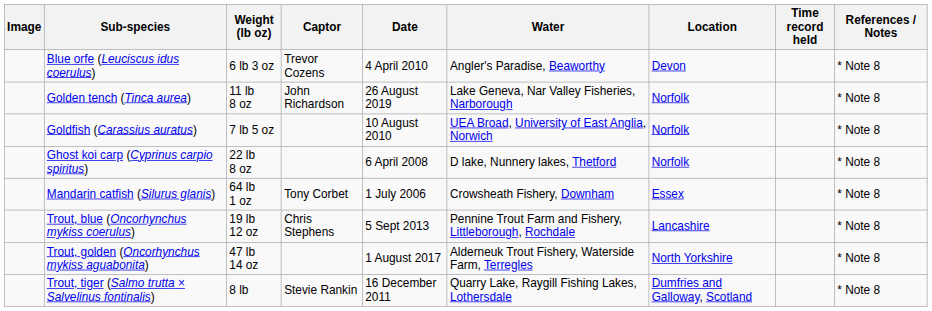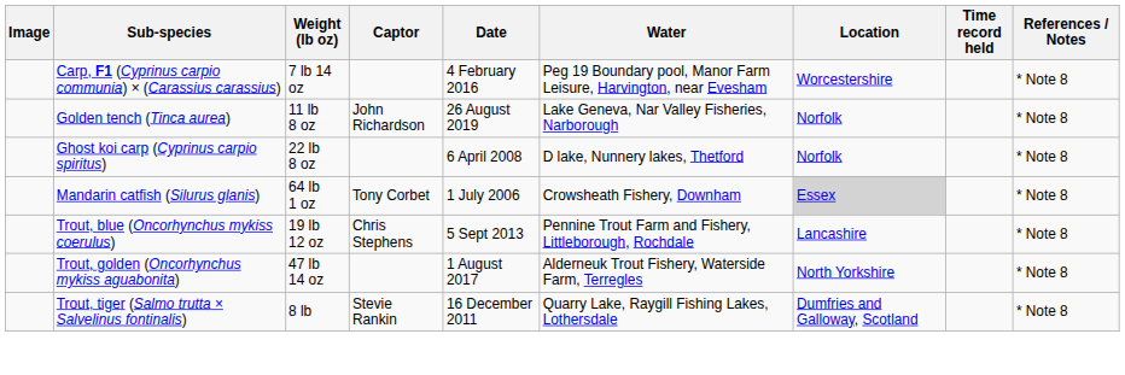 <table class="wikitable">
 <tr>
 <th>Image</th>
 <th>Sub-species</th>
 <th>Weight<br>(lb oz)</th>
 <th>Captor</th>
 <th>Date</th>
 <th>Water</th>
 <th>Location</th>
 <th>Time record<br>held</th>
 <th>References / Notes</th>
 </tr>
 <tr>
 <td></td>
-<td rowspan=1><a href='#'>Blue orfe</a> (<em><a href='#'>Leuciscus idus coerulus</a></em>)</td>
-<td>6 lb 3 oz</td>
-<td>Trevor Cozens</td>
-<td>4 April 2010</td>
-<td>Angler's Paradise, <a href='#'>Beaworthy</a></td>
-<td><a href='#'>Devon</a></td>
+<td><a href='#'>Carp, <strong>F1</strong></a> (<em><a href='#'>Cyprinus carpio communia</a></em>) × (<em><a href='#'>Carassius carassius</a></em>)</td>
+<td>7 lb 14 oz</td>
+<td></td>
+<td>4 February 2016</td>
+<td>Peg 19 Boundary pool, Manor Farm Leisure, <a href='#'>Harvington</a>, near <a href='#'>Evesham</a></td>
+<td><a href='#'>Worcestershire</a></td>
 <td></td>
 <td> * Note 8</td>
 </tr>
 <tr>
 <td></td>
 <td><a href='#'>Golden tench</a> (<em><a href='#'>Tinca aurea</a></em>)</td>
 <td>11 lb 8 oz</td>
 <td>John Richardson</td>
 <td>26 August 2019</td>
 <td>Lake Geneva, Nar Valley Fisheries, <a href='#'>Narborough</a></td>
-<td><a href='#'>Norfolk</a></td>
-<td></td>
-<td> * Note 8</td>
-</tr>
-<tr>
-<td></td>
-<td><a href='#'>Goldfish</a> (<em><a href='#'>Carassius auratus</a></em>)</td>
-<td>7 lb 5 oz</td>
-<td></td>
-<td>10 August 2010</td>
-<td><a href='#'>UEA Broad</a>, <a href='#'>University of East Anglia</a>, <a href='#'>Norwich</a></td>
 <td><a href='#'>Norfolk</a></td>
 <td></td>
 <td> * Note 8</td>
 </tr>
 <tr>
 <td rowspan=1></td>
 <td rowspan=1><a href='#'>Ghost koi carp</a> (<em><a href='#'>Cyprinus carpio spiritus</a></em>)</td>
 <td>22 lb 8 oz</td>
 <td></td>
 <td>6 April 2008</td>
 <td>D lake, Nunnery lakes, <a href='#'>Thetford</a></td>
 <td><a href='#'>Norfolk</a></td>
 <td></td>
 <td> * Note 8</td>
 </tr>
 <tr>
 <td></td>
 <td><a href='#'>Mandarin catfish</a> (<em><a href='#'>Silurus glanis</a></em>)</td>
 <td>64 lb 1 oz</td>
 <td>Tony Corbet</td>
 <td>1 July 2006</td>
 <td>Crowsheath Fishery, <a href='#'>Downham</a></td>
-<td><a href='#'>Essex</a></td>
+<td style="background: lightgrey;"><a href='#'>Essex</a></td>
 <td></td>
 <td> * Note 8</td>
 </tr>
 <tr>
 <td rowspan=1></td>
 <td rowspan=1><a href='#'>Trout, blue</a> (<em><a href='#'>Oncorhynchus mykiss coerulus</a></em>)</td>
 <td>19 lb 12 oz</td>
 <td>Chris Stephens</td>
 <td>5 Sept 2013</td>
 <td>Pennine Trout Farm and Fishery, <a href='#'>Littleborough</a>, <a href='#'>Rochdale</a></td>
 <td><a href='#'>Lancashire</a></td>
 <td></td>
 <td> * Note 8</td>
 </tr>
 <tr>
 <td rowspan=1></td>
 <td rowspan=1><a href='#'>Trout, golden</a> (<em><a href='#'>Oncorhynchus mykiss aguabonita</a></em>)</td>
 <td>47 lb 14 oz</td>
 <td></td>
 <td>1 August 2017</td>
 <td>Alderneuk Trout Fishery, Waterside Farm, <a href='#'>Terregles</a></td>
 <td><a href='#'>North Yorkshire</a></td>
 <td></td>
 <td> * Note 8</td>
 </tr>
 <tr>
 <td rowspan=1></td>
 <td rowspan=1><a href='#'>Trout, tiger</a> (<a href='#'><em>Salmo trutta</em> × <em>Salvelinus fontinalis</em></a>)</td>
 <td>8 lb</td>
 <td>Stevie Rankin</td>
 <td>16 December 2011</td>
 <td>Quarry Lake, Raygill Fishing Lakes, <a href='#'>Lothersdale</a></td>
 <td><a href='#'>Dumfries and Galloway</a>, <a href='#'>Scotland</a></td>
 <td></td>
 <td> * Note 8</td>
 </tr>
 </table>
